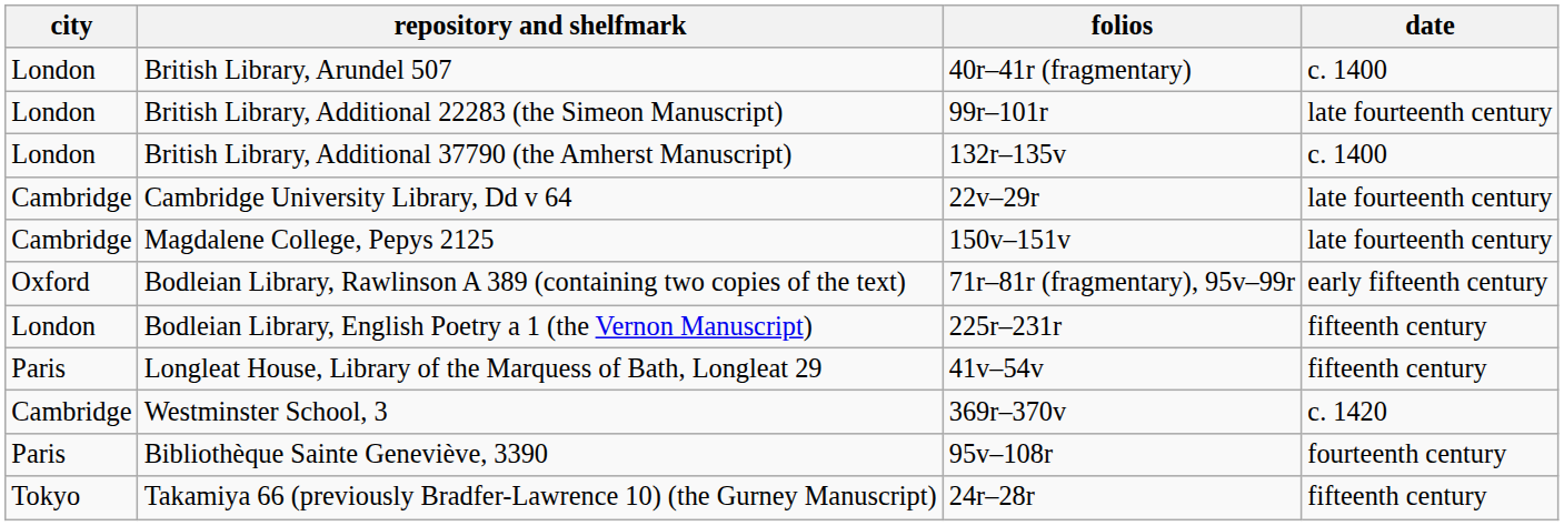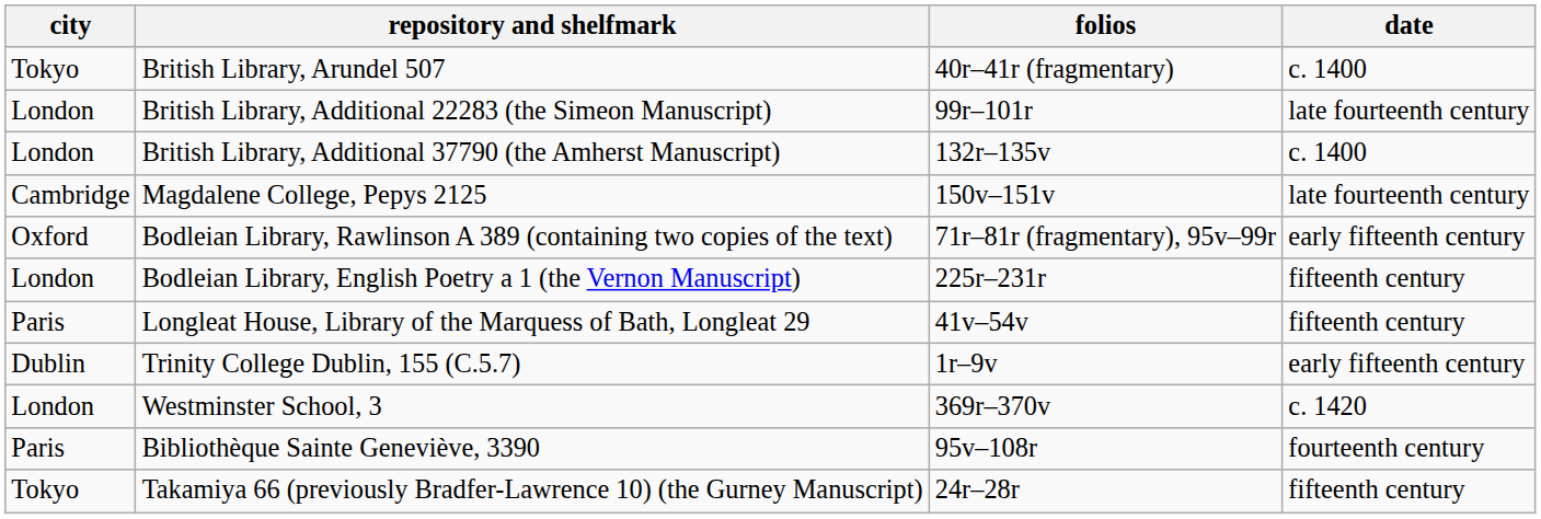 <table class="wikitable">
 <tr>
 <th>city</th>
 <th>repository and shelfmark</th>
 <th>folios</th>
 <th>date</th>
 </tr>
 <tr>
-<td>London</td>
+<td>Tokyo</td>
 <td>British Library, Arundel 507</td>
 <td>40r–41r (fragmentary)</td>
 <td>c. 1400</td>
 </tr>
 <tr>
 <td>London</td>
 <td>British Library, Additional 22283 (the Simeon Manuscript)</td>
 <td>99r–101r</td>
 <td>late fourteenth century</td>
 </tr>
 <tr>
 <td>London</td>
 <td>British Library, Additional 37790 (the Amherst Manuscript)</td>
 <td>132r–135v</td>
 <td>c. 1400</td>
-</tr>
-<tr>
-<td>Cambridge</td>
-<td>Cambridge University Library, Dd v 64</td>
-<td>22v–29r</td>
-<td>late fourteenth century</td>
 </tr>
 <tr>
 <td>Cambridge</td>
 <td>Magdalene College, Pepys 2125</td>
 <td>150v–151v</td>
 <td>late fourteenth century</td>
 </tr>
 <tr>
 <td>Oxford</td>
 <td>Bodleian Library, Rawlinson A 389 (containing two copies of the text)</td>
 <td>71r–81r (fragmentary), 95v–99r</td>
 <td>early fifteenth century</td>
 </tr>
 <tr>
 <td>London</td>
 <td>Bodleian Library, English Poetry a 1 (the <a href='#'>Vernon Manuscript</a>)</td>
 <td>225r–231r</td>
 <td>fifteenth century</td>
 </tr>
 <tr>
 <td>Paris</td>
 <td>Longleat House, Library of the Marquess of Bath, Longleat 29</td>
 <td>41v–54v</td>
 <td>fifteenth century</td>
 </tr>
 <tr>
-<td>Cambridge</td>
+<td>Dublin</td>
+<td>Trinity College Dublin, 155 (C.5.7)</td>
+<td>1r–9v</td>
+<td>early fifteenth century</td>
+</tr>
+<tr>
+<td>London</td>
 <td>Westminster School, 3</td>
 <td>369r–370v</td>
 <td>c. 1420</td>
 </tr>
 <tr>
 <td>Paris</td>
 <td>Bibliothèque Sainte Geneviève, 3390</td>
 <td>95v–108r</td>
 <td>fourteenth century</td>
 </tr>
 <tr>
 <td>Tokyo</td>
 <td>Takamiya 66 (previously Bradfer-Lawrence 10) (the Gurney Manuscript)</td>
 <td>24r–28r</td>
 <td>fifteenth century</td>
 </tr>
 </table>
